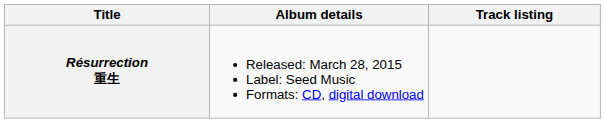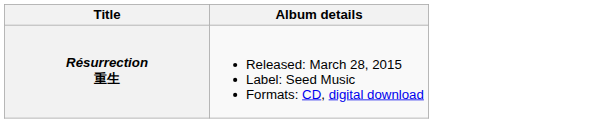 <table class="wikitable plainrowheaders" style="text-align:center;">
 <tr>
 <th style="width:15em;">Title</th>
 <th style="width:16em;">Album details</th>
-<th style="width:200px;">Track listing</th>
 </tr>
 <tr>
 <th scope="row"><em>Résurrection</em><br>重生</th>
 <td align="left"><br><ul><li>Released: March 28, 2015</li><li>Label: Seed Music</li><li>Formats: <a href='#'>CD</a>, <a href='#'>digital download</a></li></ul></td>
-<td align="center"></td>
 </tr>
 </table>
